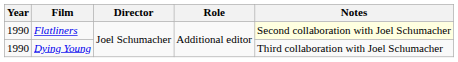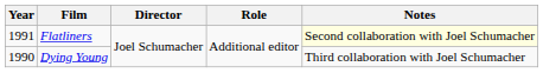 <table class="wikitable">
 <tr>
 <th>Year</th>
 <th>Film</th>
 <th>Director</th>
 <th>Role</th>
 <th>Notes</th>
 </tr>
 <tr>
-<td>1990</td>
+<td>1991</td>
 <td><em><a href='#'>Flatliners</a></em></td>
 <td rowspan=2>Joel Schumacher</td>
 <td rowspan=2>Additional editor</td>
 <td style="background: lightyellow;">Second collaboration with Joel Schumacher</td>
 </tr>
 <tr>
 <td>1990</td>
 <td><em><a href='#'>Dying Young</a></em></td>
 <td>Third collaboration with Joel Schumacher</td>
 </tr>
 </table>
